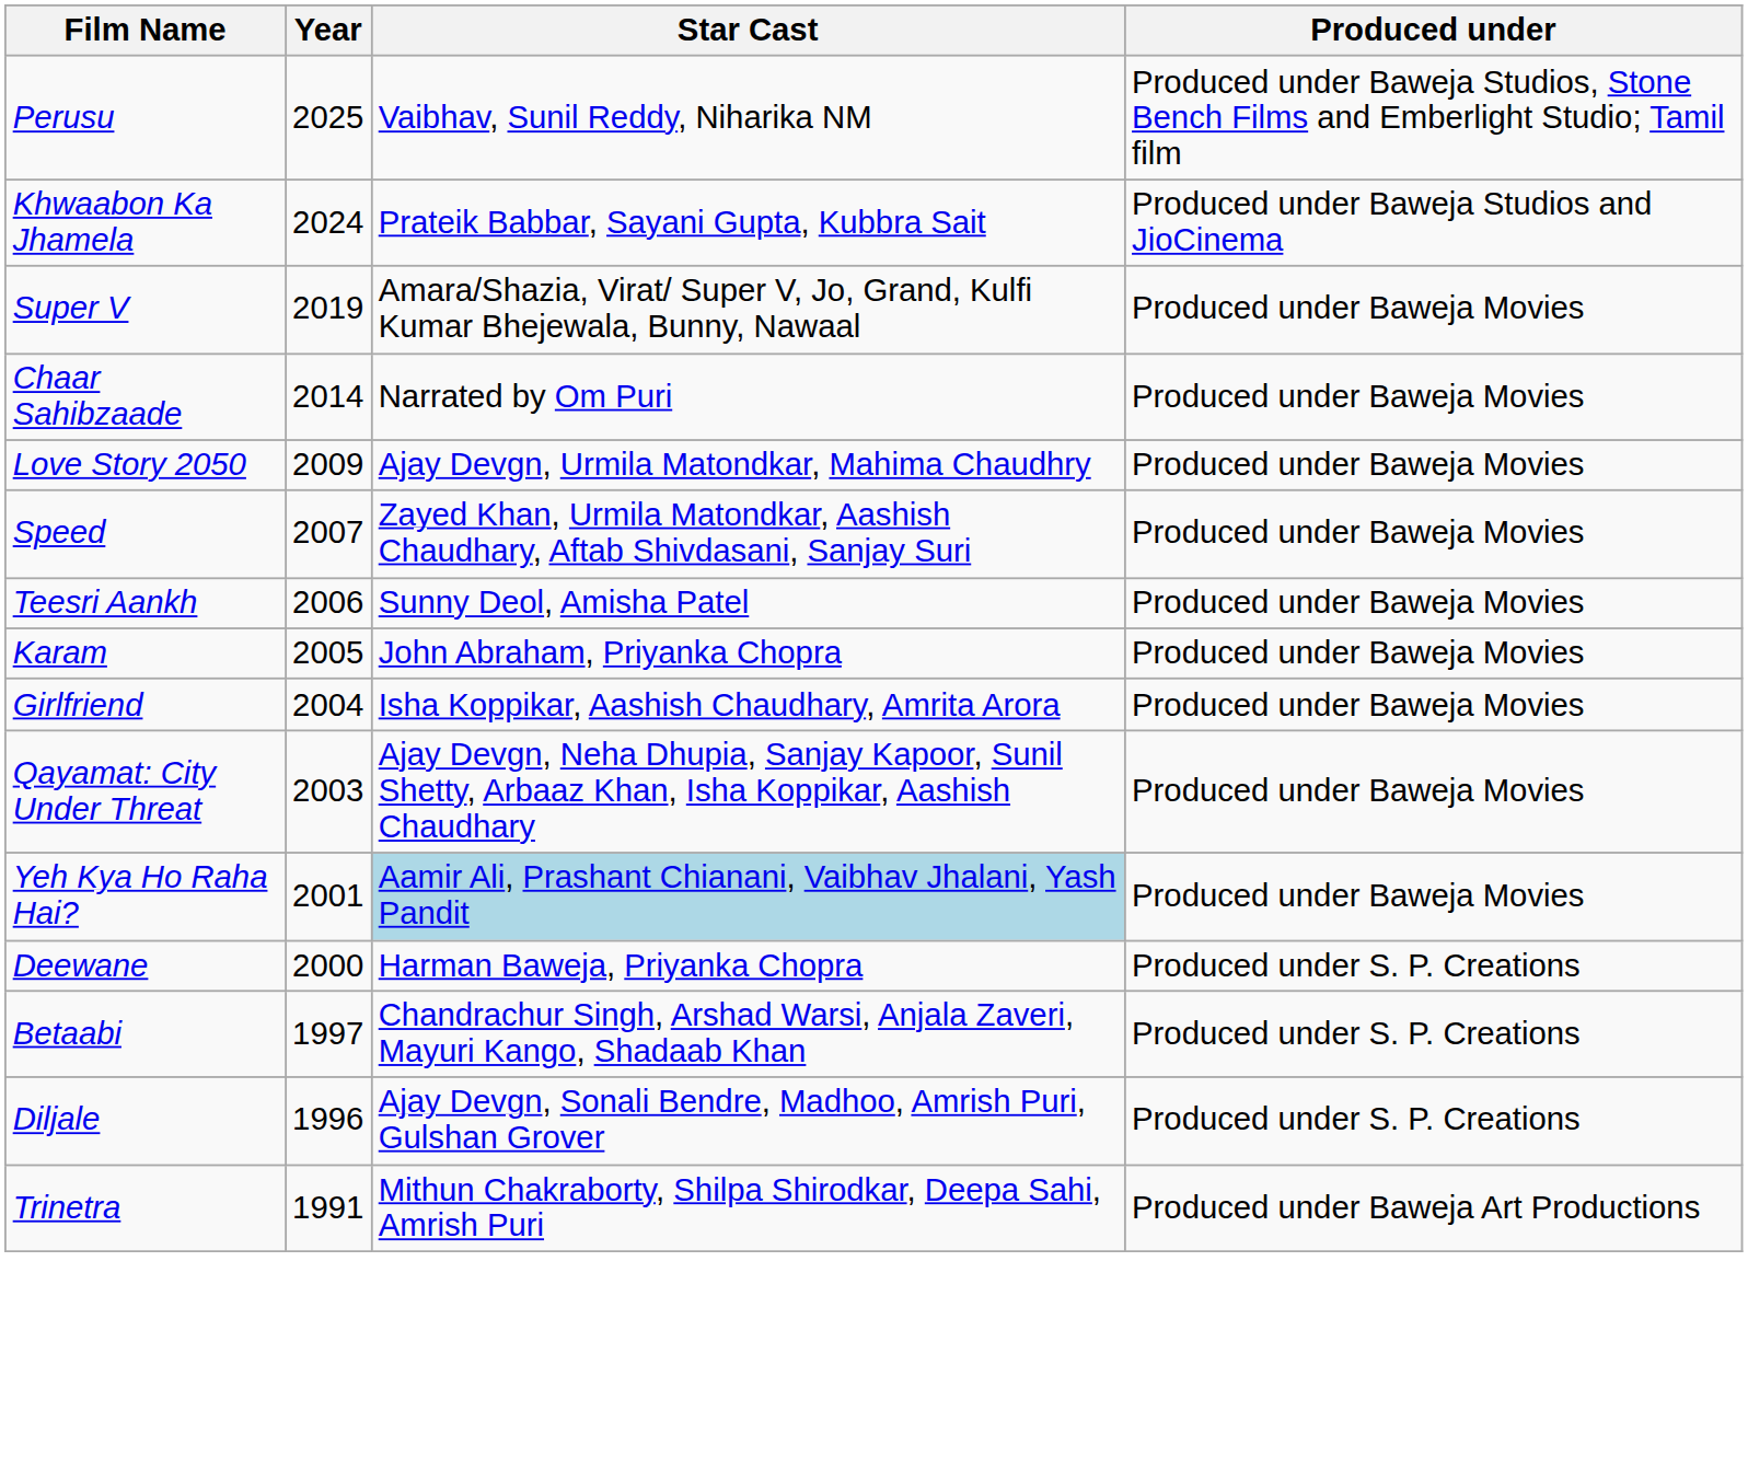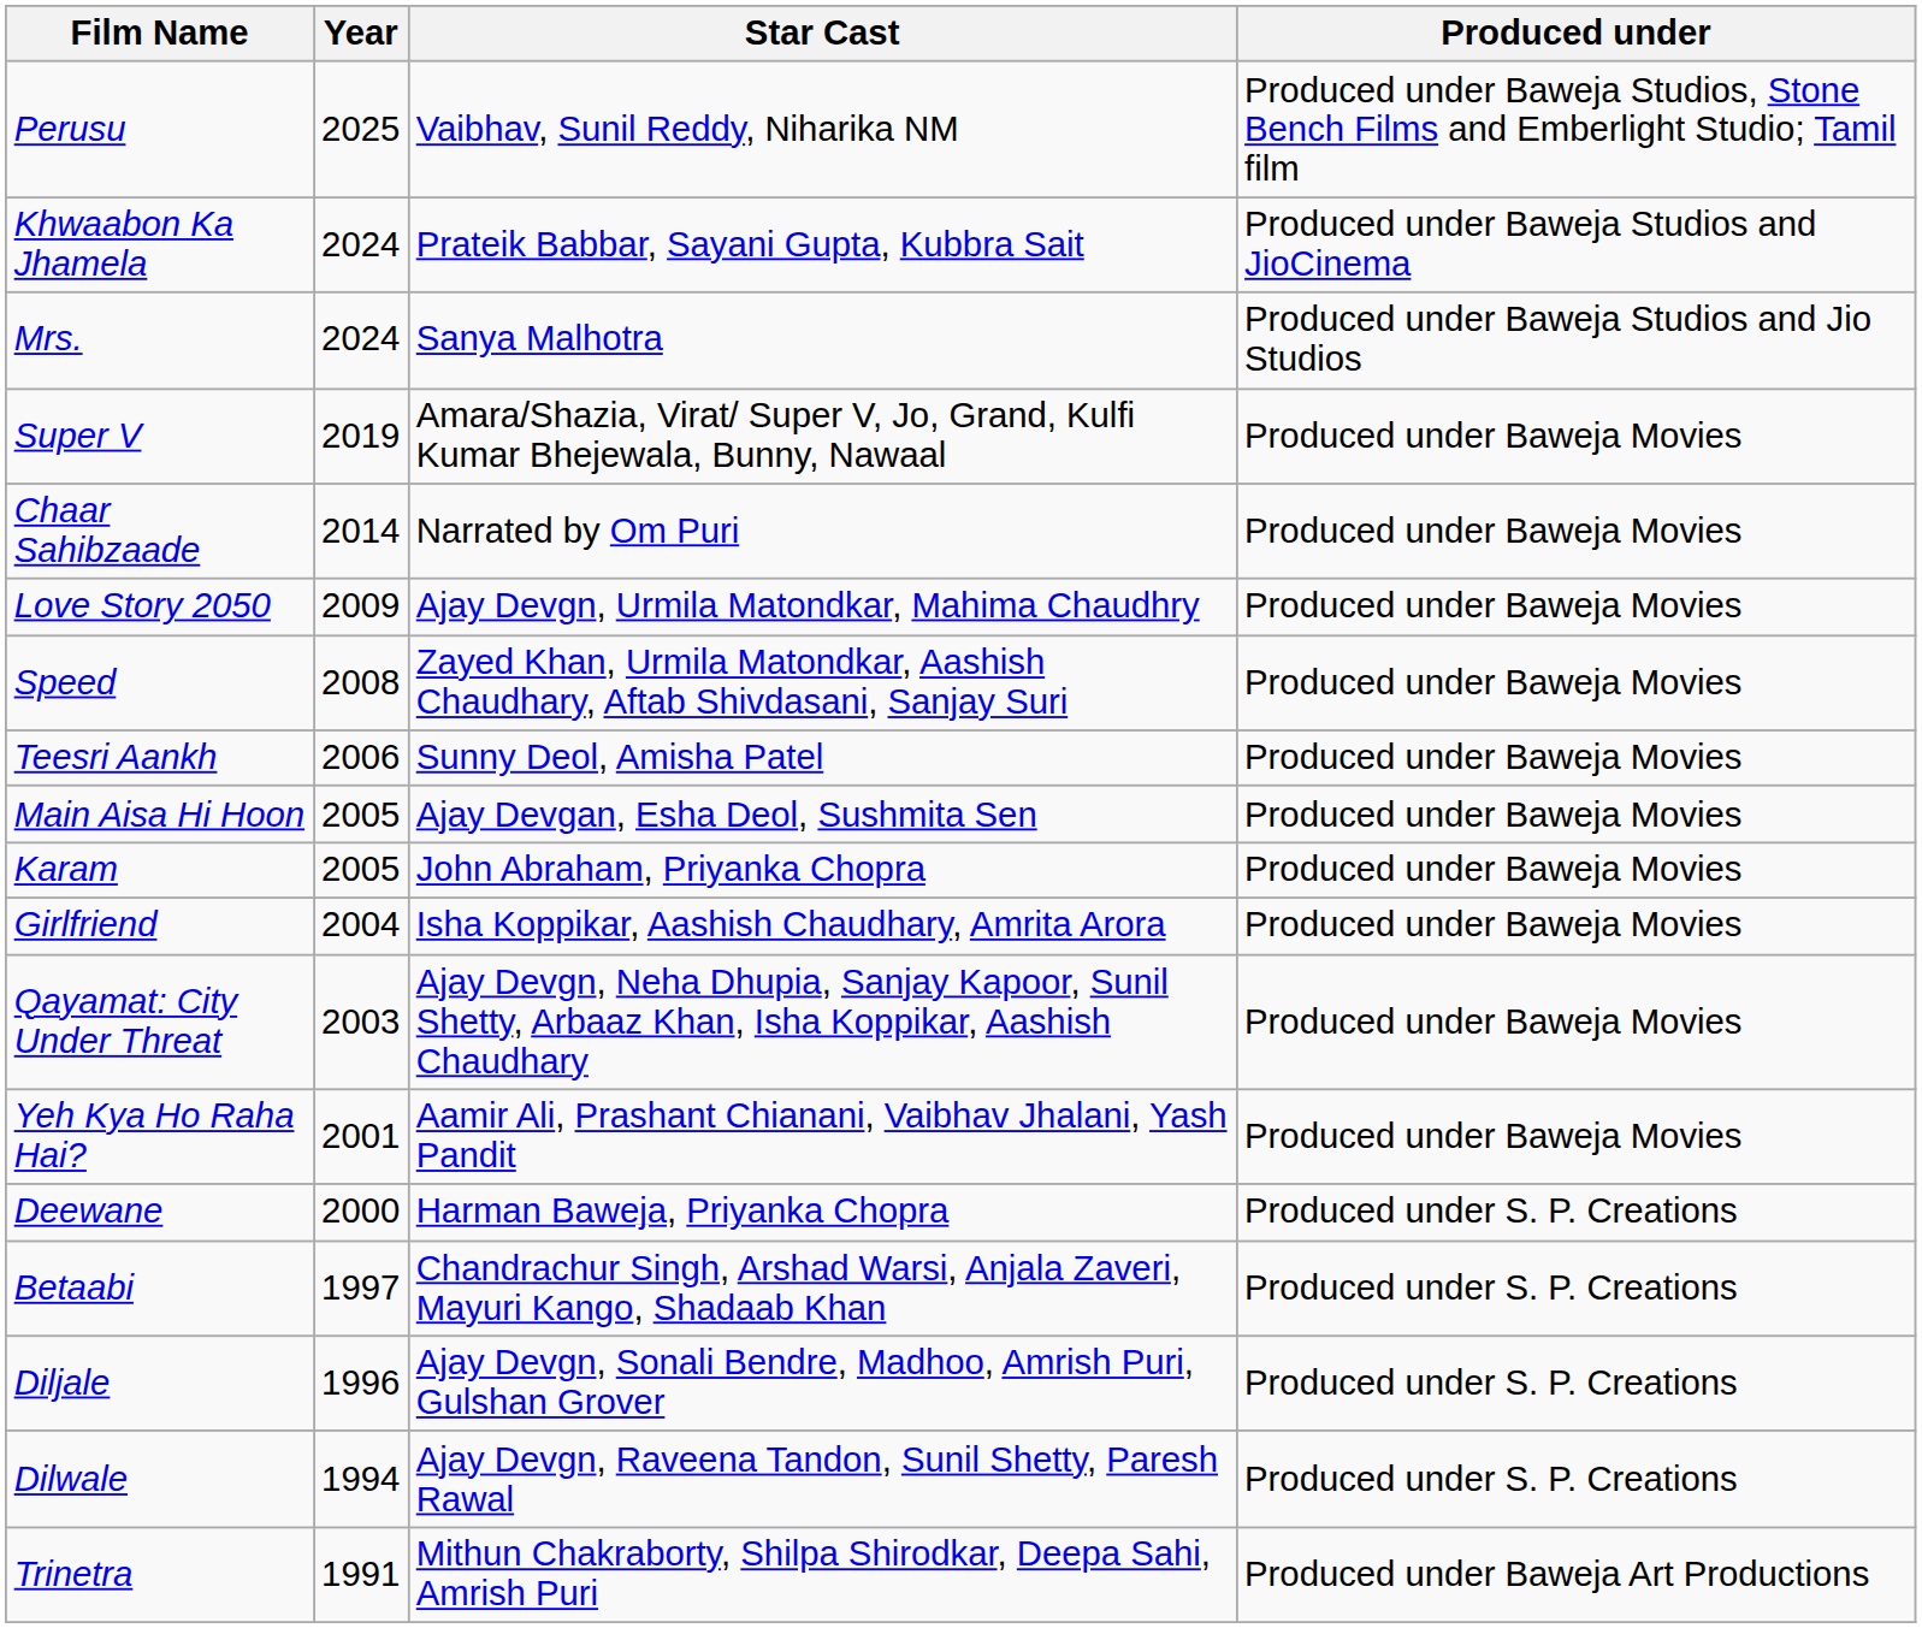 <table class="wikitable">
 <tr>
 <th>Film Name</th>
 <th>Year</th>
 <th>Star Cast</th>
 <th>Produced under</th>
 </tr>
 <tr>
 <td><em><a href='#'>Perusu</a></em></td>
 <td>2025</td>
 <td><a href='#'>Vaibhav</a>, <a href='#'>Sunil Reddy</a>, Niharika NM</td>
 <td>Produced under Baweja Studios, <a href='#'>Stone Bench Films</a> and Emberlight Studio; <a href='#'>Tamil</a> film</td>
 </tr>
 <tr>
 <td><em><a href='#'>Khwaabon Ka Jhamela</a></em></td>
 <td>2024</td>
 <td><a href='#'>Prateik Babbar</a>,  <a href='#'>Sayani Gupta</a>, <a href='#'>Kubbra Sait</a></td>
 <td>Produced under Baweja Studios and <a href='#'>JioCinema</a></td>
+</tr>
+<tr>
+<td><em><a href='#'>Mrs.</a></em></td>
+<td>2024</td>
+<td><a href='#'>Sanya Malhotra</a></td>
+<td>Produced under Baweja Studios and Jio Studios</td>
 </tr>
 <tr>
 <td><a href='#'><em>Super V</em></a></td>
 <td>2019</td>
 <td>Amara/Shazia, Virat/ Super V, Jo, Grand, Kulfi Kumar Bhejewala, Bunny, Nawaal</td>
 <td>Produced under Baweja Movies</td>
 </tr>
 <tr>
 <td><a href='#'><em>Chaar Sahibzaade</em></a></td>
 <td>2014</td>
 <td>Narrated by <a href='#'>Om Puri</a></td>
 <td>Produced under Baweja Movies</td>
 </tr>
 <tr>
 <td><a href='#'><em>Love Story 2050</em></a></td>
 <td>2009</td>
 <td><a href='#'>Ajay Devgn</a>, <a href='#'>Urmila Matondkar</a>, <a href='#'>Mahima Chaudhry</a></td>
 <td>Produced under Baweja Movies</td>
 </tr>
 <tr>
 <td><a href='#'><em>Speed</em></a></td>
-<td>2007</td>
+<td>2008</td>
 <td><a href='#'>Zayed Khan</a>, <a href='#'>Urmila Matondkar</a>, <a href='#'>Aashish Chaudhary</a>, <a href='#'>Aftab Shivdasani</a>, <a href='#'>Sanjay Suri</a></td>
 <td>Produced under Baweja Movies</td>
 </tr>
 <tr>
 <td><a href='#'><em>Teesri Aankh</em></a></td>
 <td>2006</td>
 <td><a href='#'>Sunny Deol</a>, <a href='#'>Amisha Patel</a></td>
+<td>Produced under Baweja Movies</td>
+</tr>
+<tr>
+<td><a href='#'><em>Main Aisa Hi Hoon</em></a></td>
+<td>2005</td>
+<td><a href='#'>Ajay Devgan</a>, <a href='#'>Esha Deol</a>, <a href='#'>Sushmita Sen</a></td>
 <td>Produced under Baweja Movies</td>
 </tr>
 <tr>
 <td><a href='#'><em>Karam</em></a></td>
 <td>2005</td>
 <td><a href='#'>John Abraham</a>, <a href='#'>Priyanka Chopra</a></td>
 <td>Produced under Baweja Movies</td>
 </tr>
 <tr>
 <td><a href='#'><em>Girlfriend</em></a></td>
 <td>2004</td>
 <td><a href='#'>Isha Koppikar</a>, <a href='#'>Aashish Chaudhary</a>, <a href='#'>Amrita Arora</a></td>
 <td>Produced under Baweja Movies</td>
 </tr>
 <tr>
 <td><a href='#'><em>Qayamat: City Under Threat</em></a></td>
 <td>2003</td>
 <td><a href='#'>Ajay Devgn</a>, <a href='#'>Neha Dhupia</a>, <a href='#'>Sanjay Kapoor</a>, <a href='#'>Sunil Shetty</a>, <a href='#'>Arbaaz Khan</a>, <a href='#'>Isha Koppikar</a>, <a href='#'>Aashish Chaudhary</a></td>
 <td>Produced under Baweja Movies</td>
 </tr>
 <tr>
 <td><a href='#'><em>Yeh Kya Ho Raha Hai?</em></a></td>
 <td>2001</td>
-<td style="background: lightblue;"><a href='#'>Aamir Ali</a>, <a href='#'>Prashant Chianani</a>, <a href='#'>Vaibhav Jhalani</a>, <a href='#'>Yash Pandit</a></td>
+<td><a href='#'>Aamir Ali</a>, <a href='#'>Prashant Chianani</a>, <a href='#'>Vaibhav Jhalani</a>, <a href='#'>Yash Pandit</a></td>
 <td>Produced under Baweja Movies</td>
 </tr>
 <tr>
 <td><em><a href='#'>Deewane</a></em></td>
 <td>2000</td>
 <td><a href='#'>Harman Baweja</a>, <a href='#'>Priyanka Chopra</a></td>
 <td>Produced under S. P. Creations</td>
 </tr>
 <tr>
 <td><em><a href='#'>Betaabi</a></em></td>
 <td>1997</td>
 <td><a href='#'>Chandrachur Singh</a>, <a href='#'>Arshad Warsi</a>, <a href='#'>Anjala Zaveri</a>, <a href='#'>Mayuri Kango</a>, <a href='#'>Shadaab Khan</a></td>
 <td>Produced under S. P. Creations</td>
 </tr>
 <tr>
 <td><em><a href='#'>Diljale</a></em></td>
 <td>1996</td>
 <td><a href='#'>Ajay Devgn</a>, <a href='#'>Sonali Bendre</a>, <a href='#'>Madhoo</a>, <a href='#'>Amrish Puri</a>, <a href='#'>Gulshan Grover</a></td>
 <td>Produced under S. P. Creations</td>
 </tr>
 <tr>
+<td><a href='#'><em>Dilwale</em></a></td>
+<td>1994</td>
+<td><a href='#'>Ajay Devgn</a>, <a href='#'>Raveena Tandon</a>, <a href='#'>Sunil Shetty</a>, <a href='#'>Paresh Rawal</a></td>
+<td>Produced under S. P. Creations</td>
+</tr>
+<tr>
 <td><em><a href='#'>Trinetra</a></em></td>
 <td>1991</td>
 <td><a href='#'>Mithun Chakraborty</a>, <a href='#'>Shilpa Shirodkar</a>, <a href='#'>Deepa Sahi</a>, <a href='#'>Amrish Puri</a></td>
 <td>Produced under Baweja Art Productions</td>
 </tr>
 </table>
